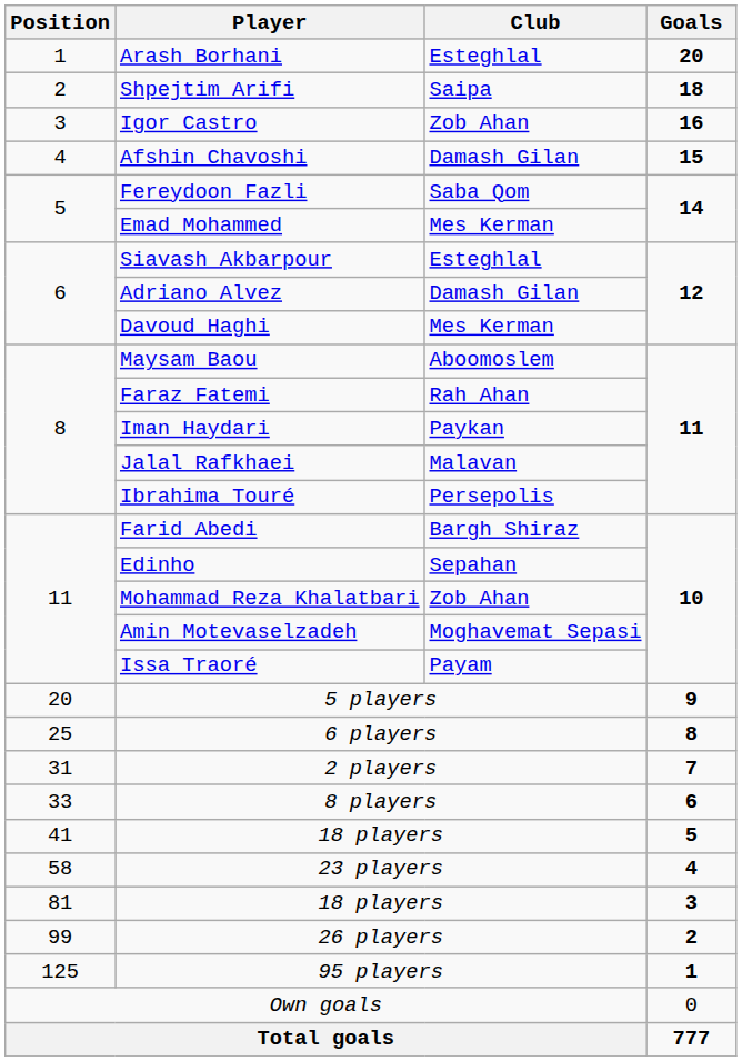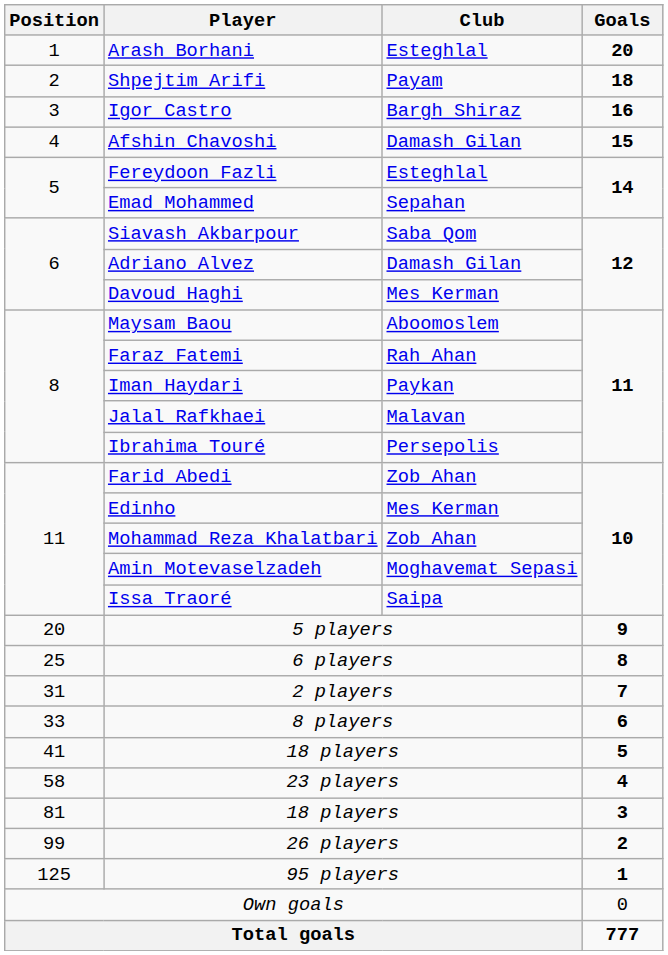 <table class="wikitable">
 <tr>
 <th width="50px">Position</th>
 <th>Player</th>
 <th>Club</th>
 <th width="50px">Goals</th>
 </tr>
 <tr>
 <td align="center">1</td>
 <td> <a href='#'>Arash Borhani</a></td>
 <td><a href='#'>Esteghlal</a></td>
 <td rowspan=1 align=center><strong>20</strong></td>
 </tr>
 <tr>
 <td align="center">2</td>
 <td> <a href='#'>Shpejtim Arifi</a></td>
-<td><a href='#'>Saipa</a></td>
+<td><a href='#'>Payam</a></td>
 <td align=center><strong>18</strong></td>
 </tr>
 <tr>
 <td align="center">3</td>
 <td> <a href='#'>Igor Castro</a></td>
-<td><a href='#'>Zob Ahan</a></td>
+<td><a href='#'>Bargh Shiraz</a></td>
 <td align=center><strong>16</strong></td>
 </tr>
 <tr>
 <td align="center">4</td>
 <td> <a href='#'>Afshin Chavoshi</a></td>
 <td><a href='#'>Damash Gilan</a></td>
 <td align=center><strong>15</strong></td>
 </tr>
 <tr>
 <td rowspan=2 align=center>5</td>
 <td> <a href='#'>Fereydoon Fazli</a></td>
-<td><a href='#'>Saba Qom</a></td>
+<td><a href='#'>Esteghlal</a></td>
 <td rowspan=2 align=center><strong>14</strong></td>
 </tr>
 <tr>
 <td> <a href='#'>Emad Mohammed</a></td>
-<td><a href='#'>Mes Kerman</a></td>
+<td><a href='#'>Sepahan</a></td>
 </tr>
 <tr>
 <td rowspan=3 align=center>6</td>
 <td> <a href='#'>Siavash Akbarpour</a></td>
-<td><a href='#'>Esteghlal</a></td>
+<td><a href='#'>Saba Qom</a></td>
 <td rowspan=3 align=center><strong>12</strong></td>
 </tr>
 <tr>
 <td> <a href='#'>Adriano Alvez</a></td>
 <td><a href='#'>Damash Gilan</a></td>
 </tr>
 <tr>
 <td> <a href='#'>Davoud Haghi</a></td>
 <td><a href='#'>Mes Kerman</a></td>
 </tr>
 <tr>
 <td rowspan=5 align="center">8</td>
 <td> <a href='#'>Maysam Baou</a></td>
 <td><a href='#'>Aboomoslem</a></td>
 <td rowspan=5 align=center><strong>11</strong></td>
 </tr>
 <tr>
 <td> <a href='#'>Faraz Fatemi</a></td>
 <td><a href='#'>Rah Ahan</a></td>
 </tr>
 <tr>
 <td> <a href='#'>Iman Haydari</a></td>
 <td><a href='#'>Paykan</a></td>
 </tr>
 <tr>
 <td> <a href='#'>Jalal Rafkhaei</a></td>
 <td><a href='#'>Malavan</a></td>
 </tr>
 <tr>
 <td> <a href='#'>Ibrahima Touré</a></td>
 <td><a href='#'>Persepolis</a></td>
 </tr>
 <tr>
 <td rowspan=5 align=center>11</td>
 <td> <a href='#'>Farid Abedi</a></td>
-<td><a href='#'>Bargh Shiraz</a></td>
+<td><a href='#'>Zob Ahan</a></td>
 <td rowspan=5 align=center><strong>10</strong></td>
 </tr>
 <tr>
 <td> <a href='#'>Edinho</a></td>
-<td><a href='#'>Sepahan</a></td>
+<td><a href='#'>Mes Kerman</a></td>
 </tr>
 <tr>
 <td> <a href='#'>Mohammad Reza Khalatbari</a></td>
 <td><a href='#'>Zob Ahan</a></td>
 </tr>
 <tr>
 <td> <a href='#'>Amin Motevaselzadeh</a></td>
 <td><a href='#'>Moghavemat Sepasi</a></td>
 </tr>
 <tr>
 <td> <a href='#'>Issa Traoré</a></td>
-<td><a href='#'>Payam</a></td>
+<td><a href='#'>Saipa</a></td>
 </tr>
 <tr align="center">
 <td>20</td>
 <td colspan=2><em>5 players</em></td>
 <td rowspan=1 align=center><strong>9</strong></td>
 </tr>
 <tr align="center">
 <td>25</td>
 <td colspan=2><em>6 players</em></td>
 <td rowspan=1 align=center><strong>8</strong></td>
 </tr>
 <tr align="center">
 <td>31</td>
 <td colspan=2><em>2 players</em></td>
 <td rowspan=1 align=center><strong>7</strong></td>
 </tr>
 <tr align="center">
 <td>33</td>
 <td colspan=2><em>8 players</em></td>
 <td rowspan=1 align=center><strong>6</strong></td>
 </tr>
 <tr align="center">
 <td>41</td>
 <td colspan=2><em>18 players</em></td>
 <td rowspan=1 align=center><strong>5</strong></td>
 </tr>
 <tr align="center">
 <td>58</td>
 <td colspan=2><em>23 players</em></td>
 <td rowspan=1 align=center><strong>4</strong></td>
 </tr>
 <tr align="center">
 <td>81</td>
 <td colspan=2><em>18 players</em></td>
 <td rowspan=1 align=center><strong>3</strong></td>
 </tr>
 <tr align="center">
 <td>99</td>
 <td colspan=2><em>26 players</em></td>
 <td rowspan=1 align=center><strong>2</strong></td>
 </tr>
 <tr align="center">
 <td>125</td>
 <td colspan=2><em>95 players</em></td>
 <td><strong>1</strong></td>
 </tr>
 <tr>
 <td colspan=3 align="center"><em>Own goals</em></td>
 <td align="center">0</td>
 </tr>
 <tr>
 <td bgcolor=#F2F2F2 colspan=3 align=center><strong>Total goals</strong></td>
 <td align="center"><strong>777</strong></td>
 </tr>
 </table>
